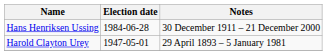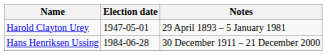 <table class="wikitable sortable">
 <tr>
 <th>Name</th>
 <th>Election date</th>
 <th class="unsortable">Notes</th>
 </tr>
 <tr>
+<td><a href='#'>Harold Clayton Urey</a></td>
+<td>1947-05-01</td>
+<td>29 April 1893 – 5 January 1981</td>
+</tr>
+<tr>
 <td><a href='#'>Hans Henriksen Ussing</a></td>
 <td>1984-06-28</td>
 <td>30 December 1911 – 21 December 2000</td>
 </tr>
 <tr>
-<td><a href='#'>Harold Clayton Urey</a></td>
-<td>1947-05-01</td>
-<td>29 April 1893 – 5 January 1981</td>
-</tr>
-<tr>
 </tr>
 </table>
